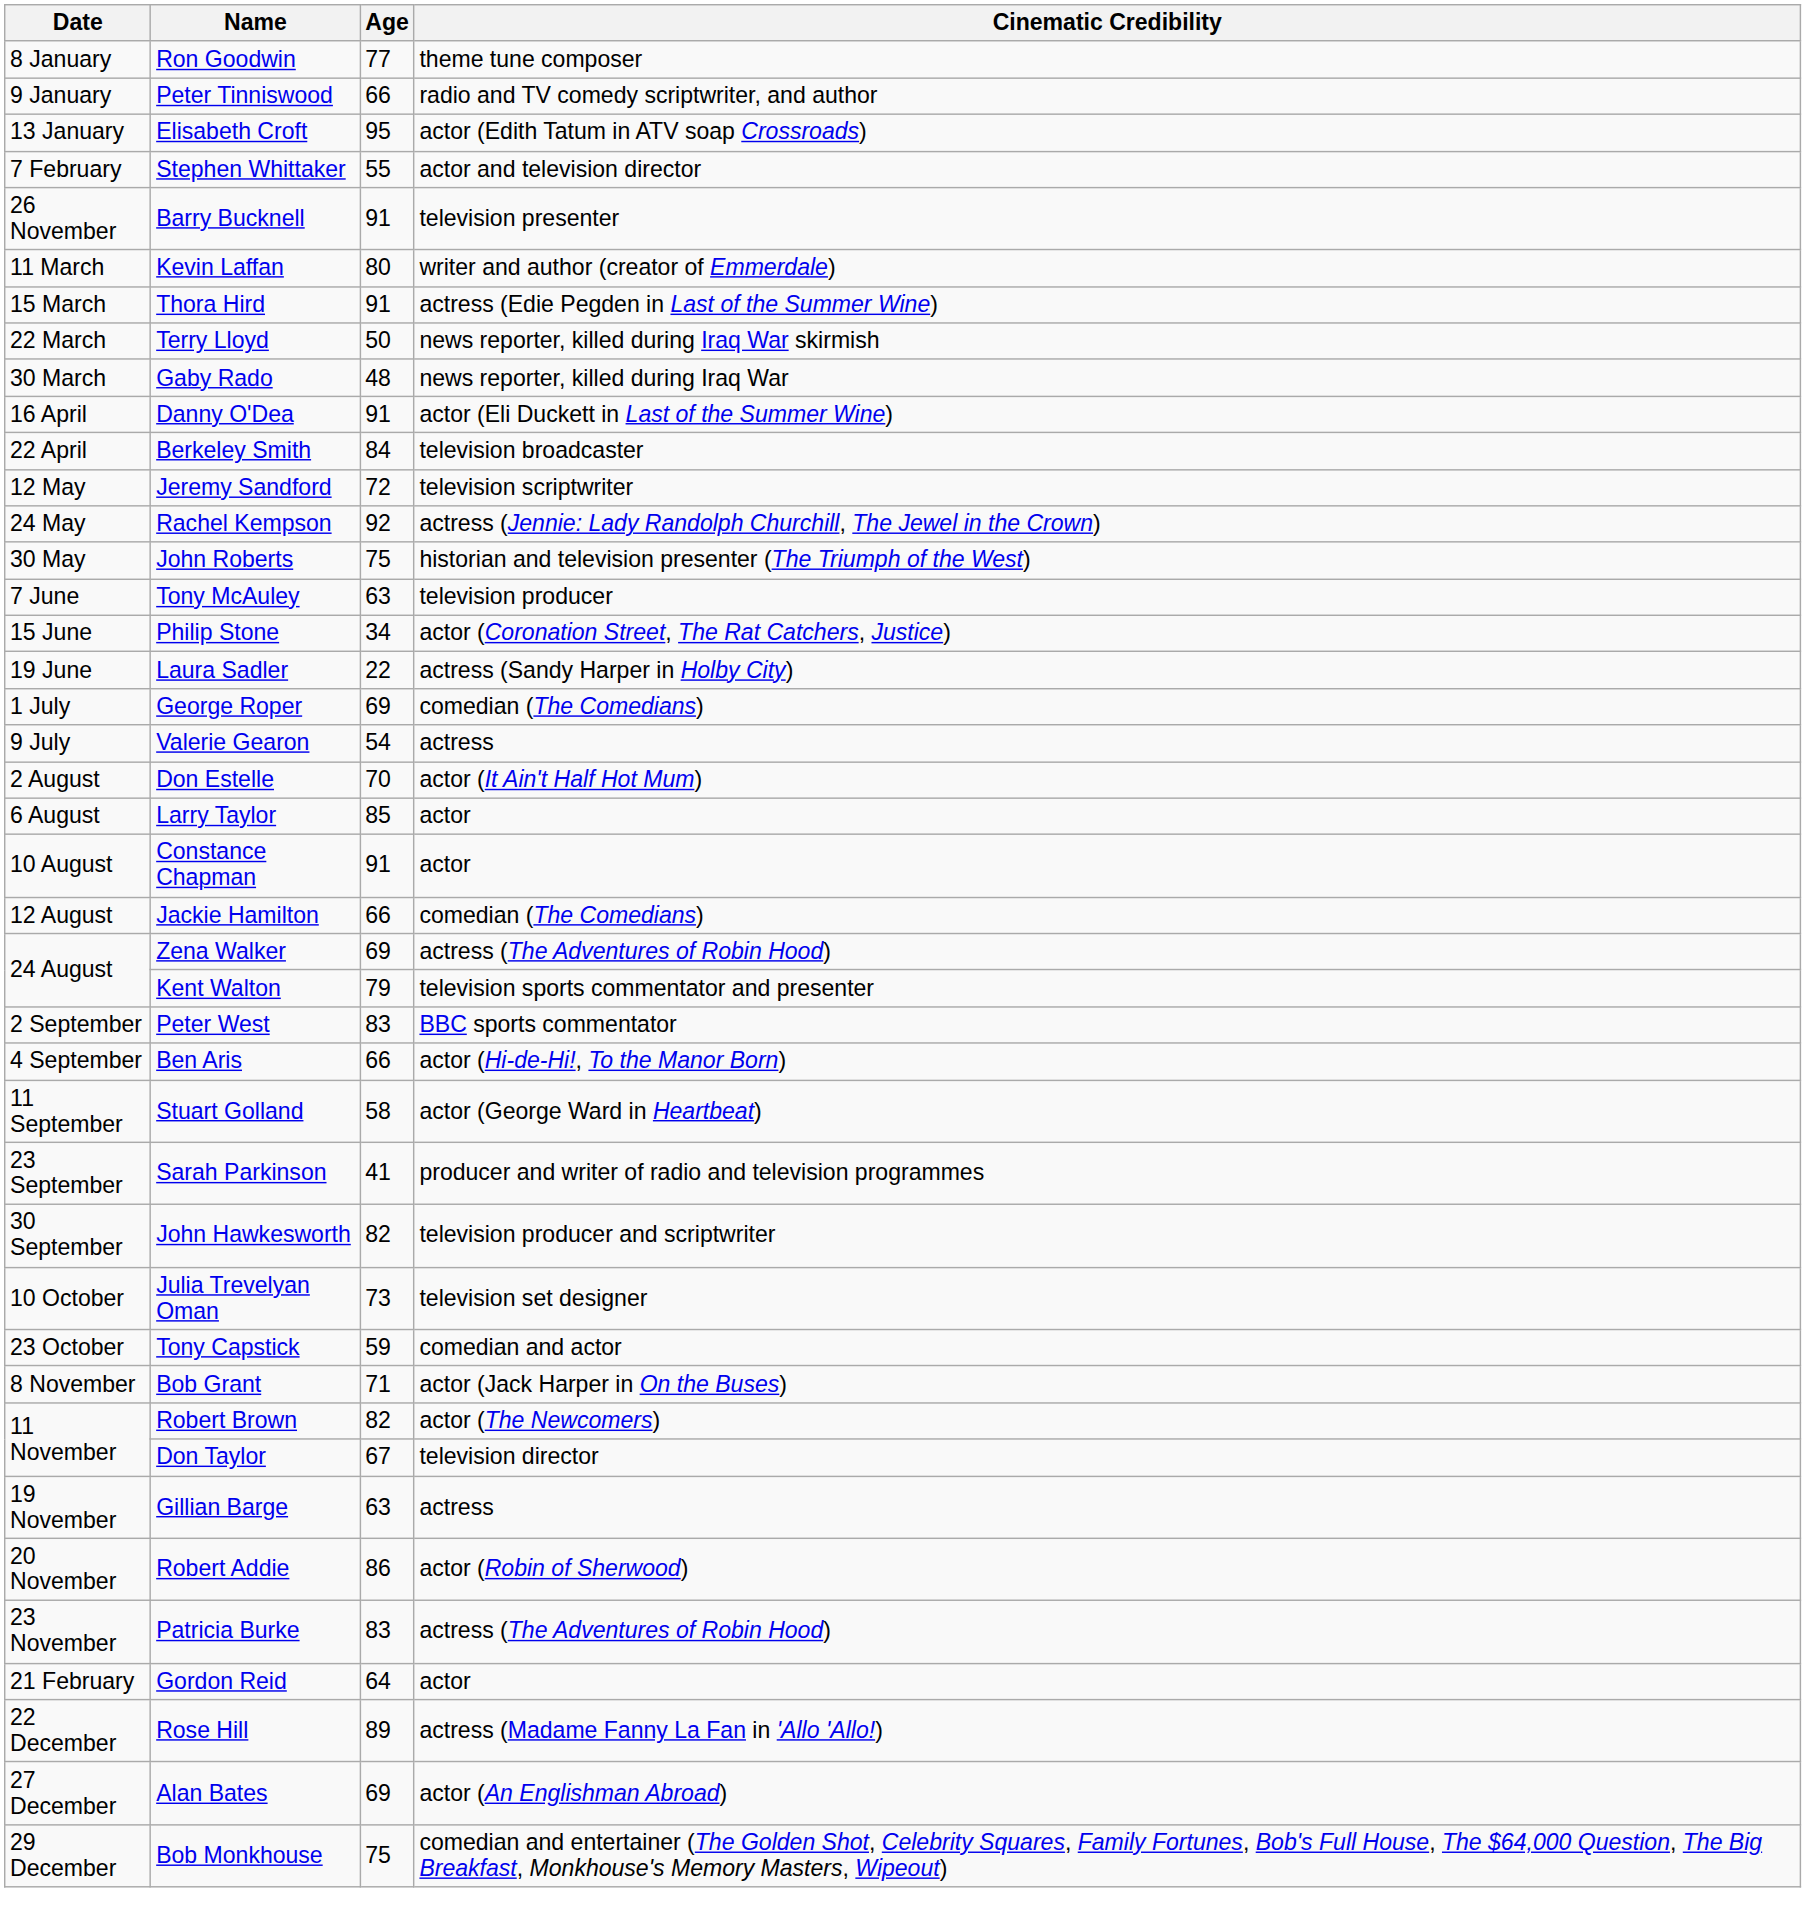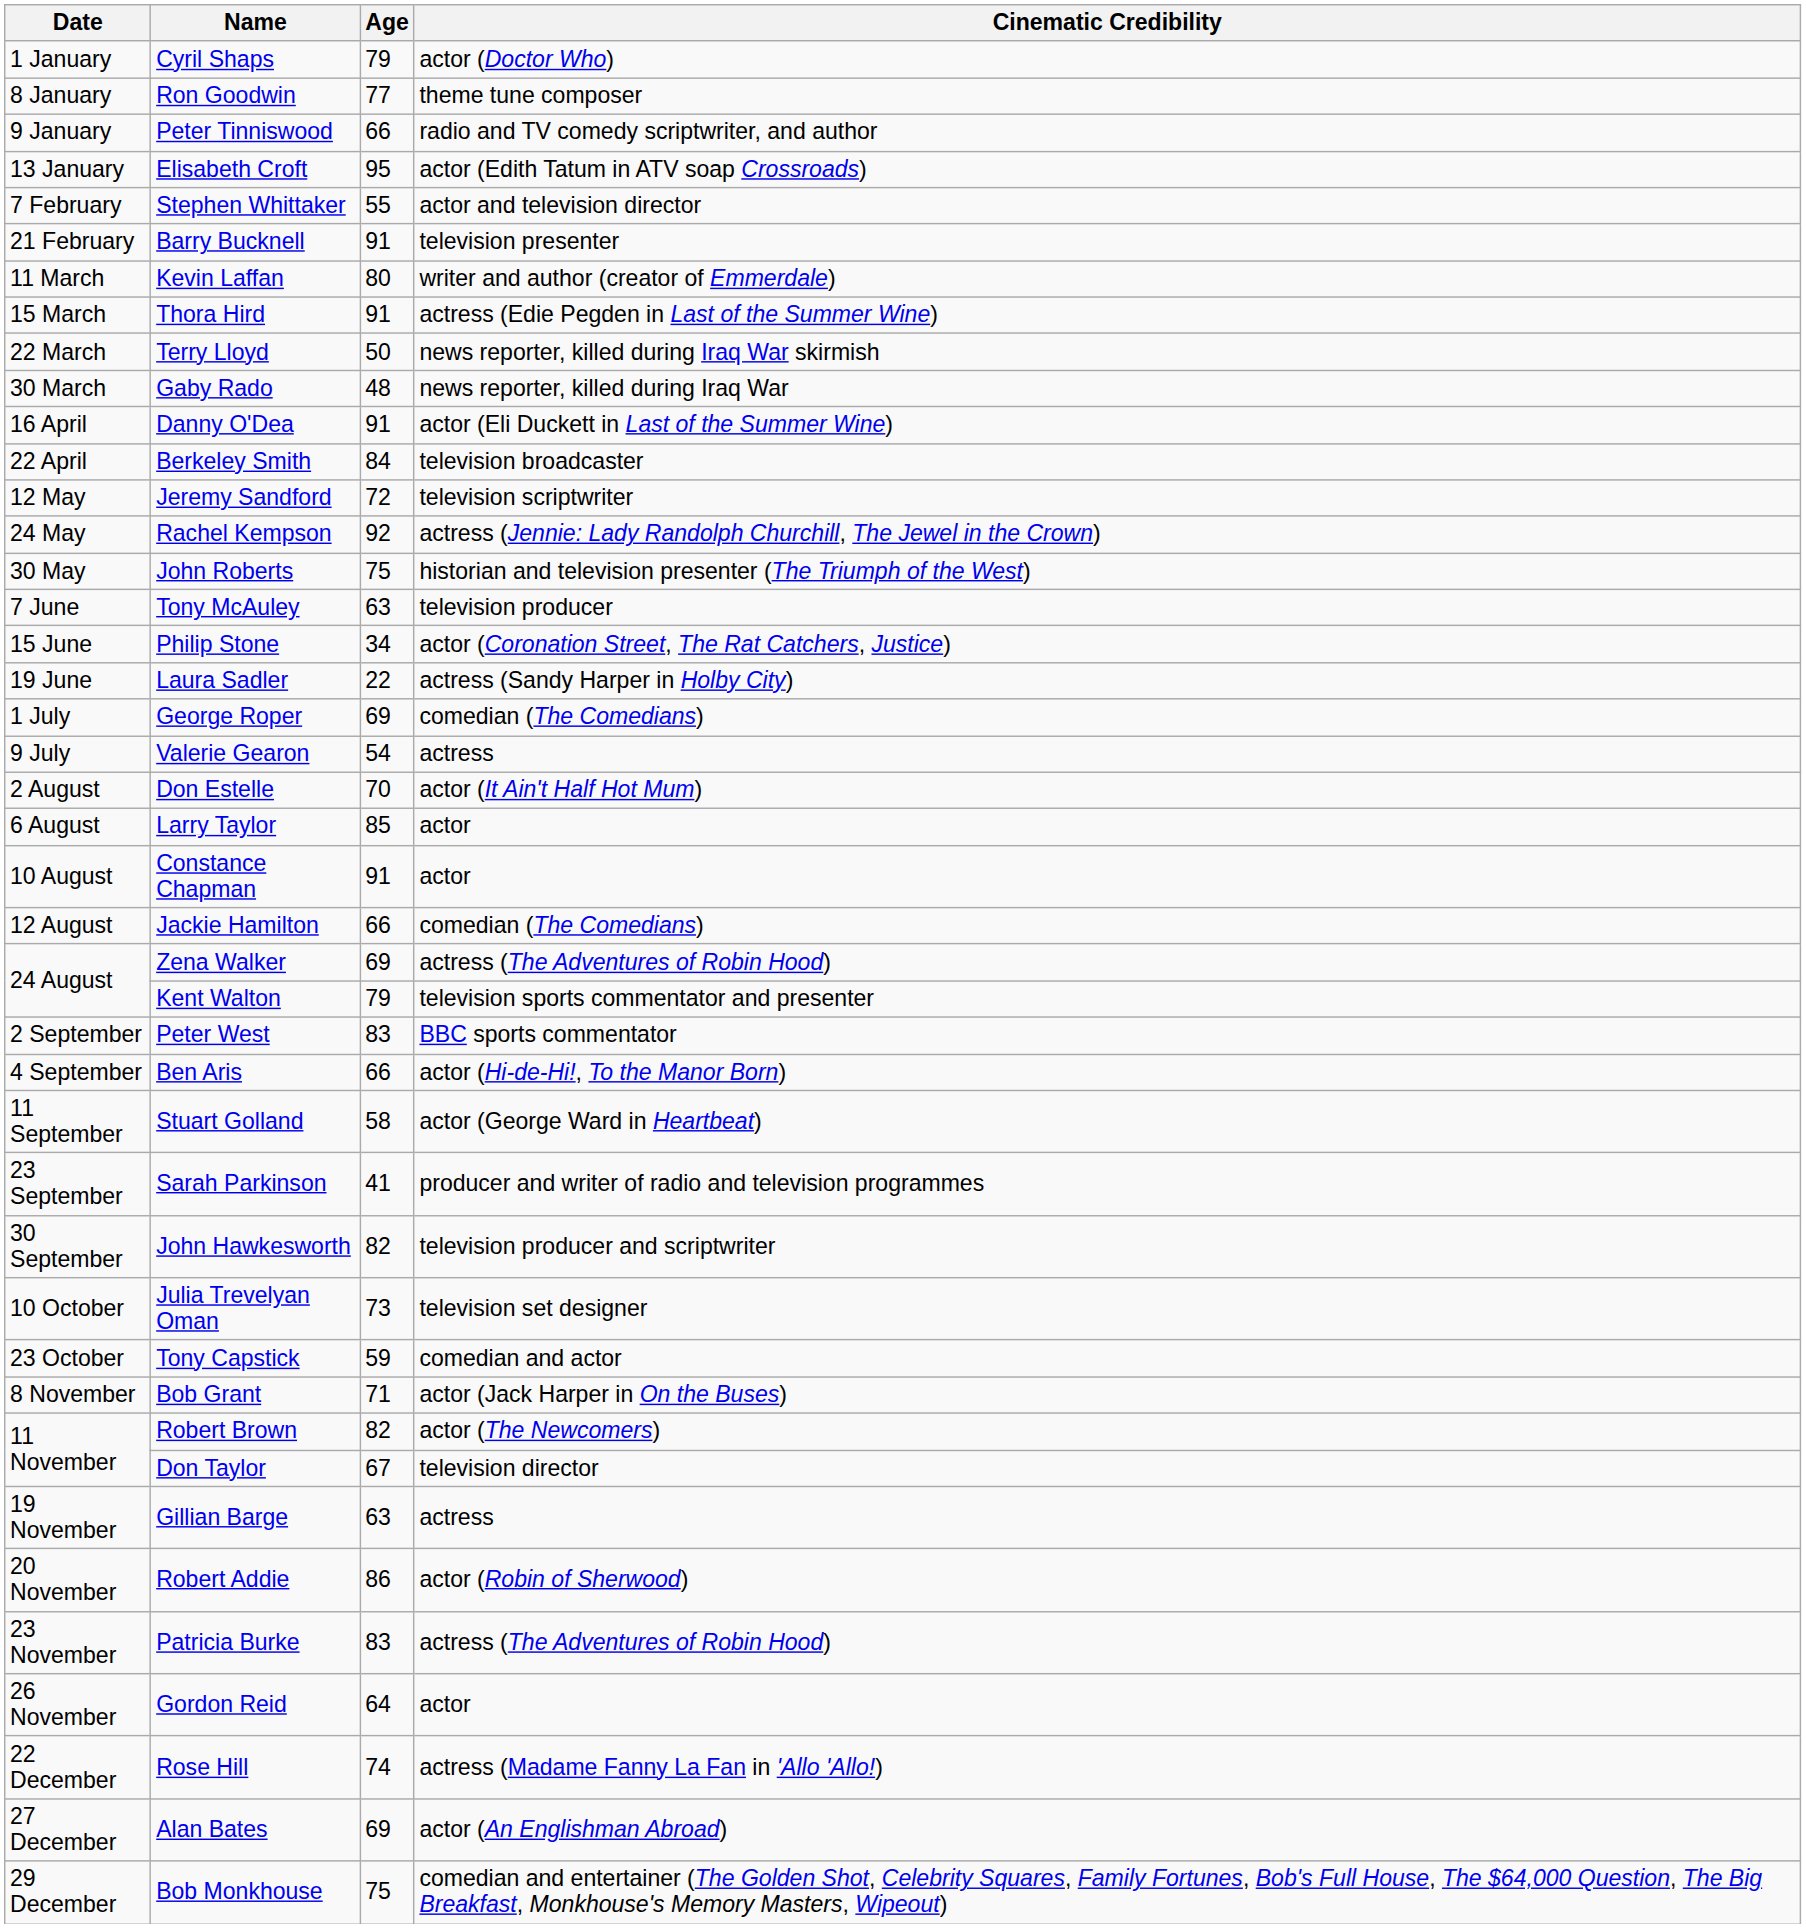 <table class="wikitable">
 <tr>
 <th>Date</th>
 <th>Name</th>
 <th>Age</th>
 <th>Cinematic Credibility</th>
+</tr>
+<tr>
+<td>1 January</td>
+<td><a href='#'>Cyril Shaps</a></td>
+<td>79</td>
+<td>actor (<em><a href='#'>Doctor Who</a></em>)</td>
 </tr>
 <tr>
 <td>8 January</td>
 <td><a href='#'>Ron Goodwin</a></td>
 <td>77</td>
 <td>theme tune composer</td>
 </tr>
 <tr>
 <td>9 January</td>
 <td><a href='#'>Peter Tinniswood</a></td>
 <td>66</td>
 <td>radio and TV comedy scriptwriter, and author</td>
 </tr>
 <tr>
 <td>13 January</td>
 <td><a href='#'>Elisabeth Croft</a></td>
 <td>95</td>
 <td>actor (Edith Tatum in ATV soap <em><a href='#'>Crossroads</a></em>)</td>
 </tr>
 <tr>
 <td>7 February</td>
 <td><a href='#'>Stephen Whittaker</a></td>
 <td>55</td>
 <td>actor and television director</td>
 </tr>
 <tr>
-<td>26 November</td>
+<td>21 February</td>
 <td><a href='#'>Barry Bucknell</a></td>
 <td>91</td>
 <td>television presenter</td>
 </tr>
 <tr>
 <td>11 March</td>
 <td><a href='#'>Kevin Laffan</a></td>
 <td>80</td>
 <td>writer and author (creator of <em><a href='#'>Emmerdale</a></em>)</td>
 </tr>
 <tr>
 <td>15 March</td>
 <td><a href='#'>Thora Hird</a></td>
 <td>91</td>
 <td>actress (Edie Pegden in <em><a href='#'>Last of the Summer Wine</a></em>)</td>
 </tr>
 <tr>
 <td>22 March</td>
 <td><a href='#'>Terry Lloyd</a></td>
 <td>50</td>
 <td>news reporter, killed during <a href='#'>Iraq War</a> skirmish</td>
 </tr>
 <tr>
 <td>30 March</td>
 <td><a href='#'>Gaby Rado</a></td>
 <td>48</td>
 <td>news reporter, killed during Iraq War</td>
 </tr>
 <tr>
 <td>16 April</td>
 <td><a href='#'>Danny O'Dea</a></td>
 <td>91</td>
 <td>actor (Eli Duckett in <em><a href='#'>Last of the Summer Wine</a></em>)</td>
 </tr>
 <tr>
 <td>22 April</td>
 <td><a href='#'>Berkeley Smith</a></td>
 <td>84</td>
 <td>television broadcaster</td>
 </tr>
 <tr>
 <td>12 May</td>
 <td><a href='#'>Jeremy Sandford</a></td>
 <td>72</td>
 <td>television scriptwriter</td>
 </tr>
 <tr>
 <td>24 May</td>
 <td><a href='#'>Rachel Kempson</a></td>
 <td>92</td>
 <td>actress (<em><a href='#'>Jennie: Lady Randolph Churchill</a></em>, <em><a href='#'>The Jewel in the Crown</a></em>)</td>
 </tr>
 <tr>
 <td>30 May</td>
 <td><a href='#'>John Roberts</a></td>
 <td>75</td>
 <td>historian and television presenter (<em><a href='#'>The Triumph of the West</a></em>)</td>
 </tr>
 <tr>
 <td>7 June</td>
 <td><a href='#'>Tony McAuley</a></td>
 <td>63</td>
 <td>television producer</td>
 </tr>
 <tr>
 <td>15 June</td>
 <td><a href='#'>Philip Stone</a></td>
 <td>34</td>
 <td>actor (<em><a href='#'>Coronation Street</a></em>, <em><a href='#'>The Rat Catchers</a></em>, <em><a href='#'>Justice</a></em>)</td>
 </tr>
 <tr>
 <td>19 June</td>
 <td><a href='#'>Laura Sadler</a></td>
 <td>22</td>
 <td>actress (Sandy Harper in <em><a href='#'>Holby City</a></em>)</td>
 </tr>
 <tr>
 <td>1 July</td>
 <td><a href='#'>George Roper</a></td>
 <td>69</td>
 <td>comedian (<em><a href='#'>The Comedians</a></em>)</td>
 </tr>
 <tr>
 <td>9 July</td>
 <td><a href='#'>Valerie Gearon</a></td>
 <td>54</td>
 <td>actress</td>
 </tr>
 <tr>
 <td>2 August</td>
 <td><a href='#'>Don Estelle</a></td>
 <td>70</td>
 <td>actor (<em><a href='#'>It Ain't Half Hot Mum</a></em>)</td>
 </tr>
 <tr>
 <td>6 August</td>
 <td><a href='#'>Larry Taylor</a></td>
 <td>85</td>
 <td>actor</td>
 </tr>
 <tr>
 <td>10 August</td>
 <td><a href='#'>Constance Chapman</a></td>
 <td>91</td>
 <td>actor</td>
 </tr>
 <tr>
 <td>12 August</td>
 <td><a href='#'>Jackie Hamilton</a></td>
 <td>66</td>
 <td>comedian (<em><a href='#'>The Comedians</a></em>)</td>
 </tr>
 <tr>
 <td rowspan="2">24 August</td>
 <td><a href='#'>Zena Walker</a></td>
 <td>69</td>
 <td>actress (<em><a href='#'>The Adventures of Robin Hood</a></em>)</td>
 </tr>
 <tr>
 <td><a href='#'>Kent Walton</a></td>
 <td>79</td>
 <td>television sports commentator and presenter</td>
 </tr>
 <tr>
 <td>2 September</td>
 <td><a href='#'>Peter West</a></td>
 <td>83</td>
 <td><a href='#'>BBC</a> sports commentator</td>
 </tr>
 <tr>
 <td>4 September</td>
 <td><a href='#'>Ben Aris</a></td>
 <td>66</td>
 <td>actor (<em><a href='#'>Hi-de-Hi!</a></em>, <em><a href='#'>To the Manor Born</a></em>)</td>
 </tr>
 <tr>
 <td>11 September</td>
 <td><a href='#'>Stuart Golland</a></td>
 <td>58</td>
 <td>actor (George Ward in <em><a href='#'>Heartbeat</a></em>)</td>
 </tr>
 <tr>
 <td>23 September</td>
 <td><a href='#'>Sarah Parkinson</a></td>
 <td>41</td>
 <td>producer and writer of radio and television programmes</td>
 </tr>
 <tr>
 <td>30 September</td>
 <td><a href='#'>John Hawkesworth</a></td>
 <td>82</td>
 <td>television producer and scriptwriter</td>
 </tr>
 <tr>
 <td>10 October</td>
 <td><a href='#'>Julia Trevelyan Oman</a></td>
 <td>73</td>
 <td>television set designer</td>
 </tr>
 <tr>
 <td>23 October</td>
 <td><a href='#'>Tony Capstick</a></td>
 <td>59</td>
 <td>comedian and actor</td>
 </tr>
 <tr>
 <td>8 November</td>
 <td><a href='#'>Bob Grant</a></td>
 <td>71</td>
 <td>actor (Jack Harper in <em><a href='#'>On the Buses</a></em>)</td>
 </tr>
 <tr>
 <td rowspan="2">11 November</td>
 <td><a href='#'>Robert Brown</a></td>
 <td>82</td>
 <td>actor (<em><a href='#'>The Newcomers</a></em>)</td>
 </tr>
 <tr>
 <td><a href='#'>Don Taylor</a></td>
 <td>67</td>
 <td>television director</td>
 </tr>
 <tr>
 <td>19 November</td>
 <td><a href='#'>Gillian Barge</a></td>
 <td>63</td>
 <td>actress</td>
 </tr>
 <tr>
 <td>20 November</td>
 <td><a href='#'>Robert Addie</a></td>
 <td>86</td>
 <td>actor (<em><a href='#'>Robin of Sherwood</a></em>)</td>
 </tr>
 <tr>
 <td>23 November</td>
 <td><a href='#'>Patricia Burke</a></td>
 <td>83</td>
 <td>actress (<em><a href='#'>The Adventures of Robin Hood</a></em>)</td>
 </tr>
 <tr>
-<td>21 February</td>
+<td>26 November</td>
 <td><a href='#'>Gordon Reid</a></td>
 <td>64</td>
 <td>actor</td>
 </tr>
 <tr>
 <td>22 December</td>
 <td><a href='#'>Rose Hill</a></td>
-<td>89</td>
+<td>74</td>
 <td>actress (<a href='#'>Madame Fanny La Fan</a> in <em><a href='#'>'Allo 'Allo!</a></em>)</td>
 </tr>
 <tr>
 <td>27 December</td>
 <td><a href='#'>Alan Bates</a></td>
 <td>69</td>
 <td>actor (<em><a href='#'>An Englishman Abroad</a></em>)</td>
 </tr>
 <tr>
 <td>29 December</td>
 <td><a href='#'>Bob Monkhouse</a></td>
 <td>75</td>
 <td>comedian and entertainer (<em><a href='#'>The Golden Shot</a></em>, <em><a href='#'>Celebrity Squares</a></em>, <em><a href='#'>Family Fortunes</a></em>, <em><a href='#'>Bob's Full House</a></em>, <em><a href='#'>The $64,000 Question</a></em>, <em><a href='#'>The Big Breakfast</a></em>, <em>Monkhouse's Memory Masters</em>, <em><a href='#'>Wipeout</a></em>)</td>
 </tr>
 </table>
